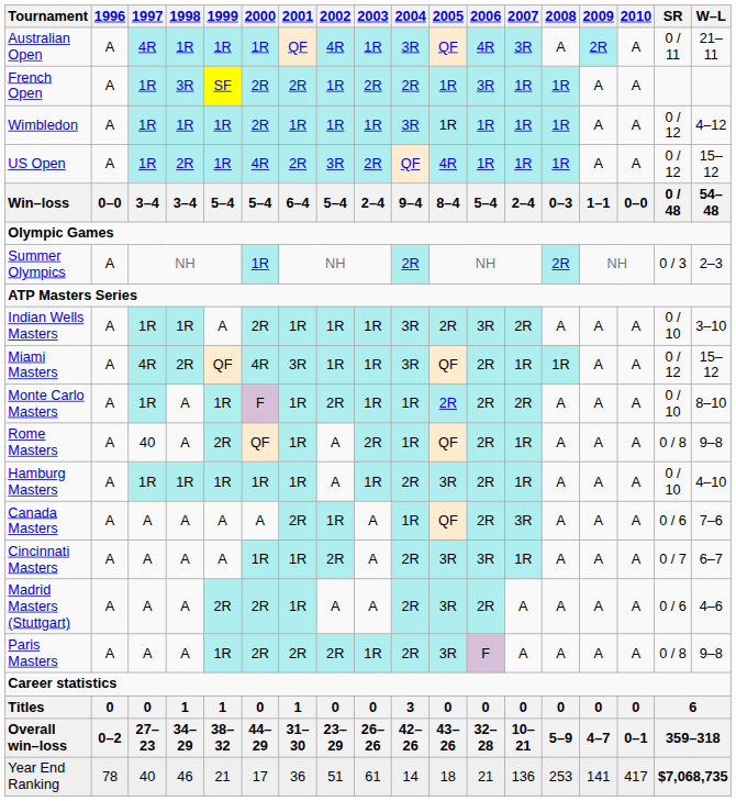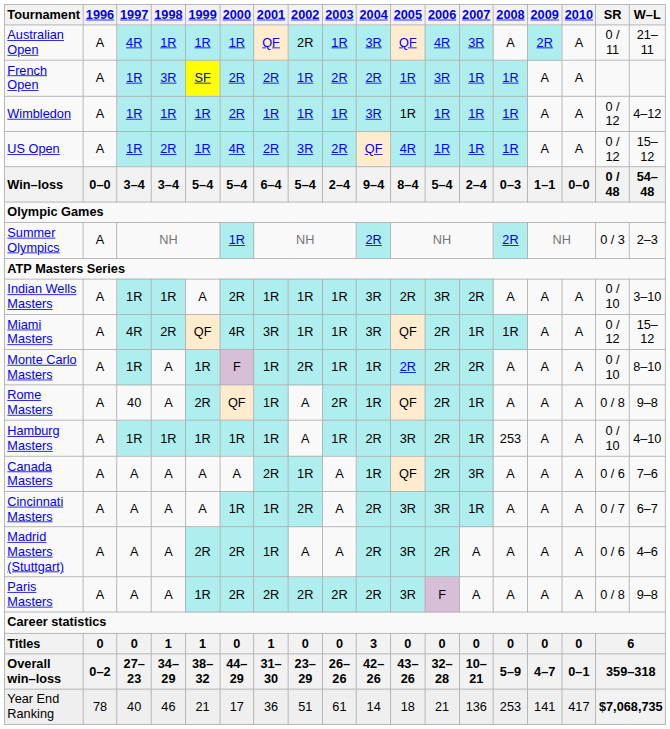 <table class=wikitable style=text-align:center;font-size:97%>
 <tr>
 <th>Tournament</th>
 <th><a href='#'>1996</a></th>
 <th><a href='#'>1997</a></th>
 <th><a href='#'>1998</a></th>
 <th><a href='#'>1999</a></th>
 <th><a href='#'>2000</a></th>
 <th><a href='#'>2001</a></th>
 <th><a href='#'>2002</a></th>
 <th><a href='#'>2003</a></th>
 <th><a href='#'>2004</a></th>
 <th><a href='#'>2005</a></th>
 <th><a href='#'>2006</a></th>
 <th><a href='#'>2007</a></th>
 <th><a href='#'>2008</a></th>
 <th><a href='#'>2009</a></th>
 <th><a href='#'>2010</a></th>
 <th>SR</th>
 <th>W–L</th>
 </tr>
 <tr>
 <td align=left><a href='#'>Australian Open</a></td>
 <td>A</td>
 <td bgcolor=#afeeee><a href='#'>4R</a></td>
 <td bgcolor=#afeeee><a href='#'>1R</a></td>
 <td bgcolor=#afeeee><a href='#'>1R</a></td>
 <td bgcolor=#afeeee><a href='#'>1R</a></td>
 <td bgcolor=#ffebcd><a href='#'>QF</a></td>
-<td bgcolor=#afeeee><a href='#'>4R</a></td>
+<td bgcolor=#afeeee>2R</td>
 <td bgcolor=#afeeee><a href='#'>1R</a></td>
 <td bgcolor=#afeeee><a href='#'>3R</a></td>
 <td bgcolor=#ffebcd><a href='#'>QF</a></td>
 <td bgcolor=#afeeee><a href='#'>4R</a></td>
 <td bgcolor=#afeeee><a href='#'>3R</a></td>
 <td>A</td>
 <td bgcolor=#afeeee><a href='#'>2R</a></td>
 <td>A</td>
 <td>0 / 11</td>
 <td>21–11</td>
 </tr>
 <tr>
 <td align=left><a href='#'>French Open</a></td>
 <td>A</td>
 <td bgcolor=#afeeee><a href='#'>1R</a></td>
 <td bgcolor=#afeeee><a href='#'>3R</a></td>
 <td bgcolor=yellow><a href='#'>SF</a></td>
 <td bgcolor=#afeeee><a href='#'>2R</a></td>
 <td bgcolor=#afeeee><a href='#'>2R</a></td>
 <td bgcolor=#afeeee><a href='#'>1R</a></td>
 <td bgcolor=#afeeee><a href='#'>2R</a></td>
 <td bgcolor=#afeeee><a href='#'>2R</a></td>
 <td bgcolor=#afeeee><a href='#'>1R</a></td>
 <td bgcolor=#afeeee><a href='#'>3R</a></td>
 <td bgcolor=#afeeee><a href='#'>1R</a></td>
 <td bgcolor=#afeeee><a href='#'>1R</a></td>
 <td>A</td>
 <td>A</td>
 <td></td>
 <td></td>
 </tr>
 <tr>
 <td align=left><a href='#'>Wimbledon</a></td>
 <td>A</td>
 <td bgcolor=#afeeee><a href='#'>1R</a></td>
 <td bgcolor=#afeeee><a href='#'>1R</a></td>
 <td bgcolor=#afeeee><a href='#'>1R</a></td>
 <td bgcolor=#afeeee><a href='#'>2R</a></td>
 <td bgcolor=#afeeee><a href='#'>1R</a></td>
 <td bgcolor=#afeeee><a href='#'>1R</a></td>
 <td bgcolor=#afeeee><a href='#'>1R</a></td>
 <td bgcolor=#afeeee><a href='#'>3R</a></td>
 <td bgcolor=#afeeee>1R</td>
 <td bgcolor=#afeeee><a href='#'>1R</a></td>
 <td bgcolor=#afeeee><a href='#'>1R</a></td>
 <td bgcolor=#afeeee><a href='#'>1R</a></td>
 <td>A</td>
 <td>A</td>
 <td>0 / 12</td>
 <td>4–12</td>
 </tr>
 <tr>
 <td align=left><a href='#'>US Open</a></td>
 <td>A</td>
 <td bgcolor=#afeeee><a href='#'>1R</a></td>
 <td bgcolor=#afeeee><a href='#'>2R</a></td>
 <td bgcolor=#afeeee><a href='#'>1R</a></td>
 <td bgcolor=#afeeee><a href='#'>4R</a></td>
 <td bgcolor=#afeeee><a href='#'>2R</a></td>
 <td bgcolor=#afeeee><a href='#'>3R</a></td>
 <td bgcolor=#afeeee><a href='#'>2R</a></td>
 <td bgcolor=#ffebcd><a href='#'>QF</a></td>
 <td bgcolor=#afeeee><a href='#'>4R</a></td>
 <td bgcolor=#afeeee><a href='#'>1R</a></td>
 <td bgcolor=#afeeee><a href='#'>1R</a></td>
 <td bgcolor=#afeeee><a href='#'>1R</a></td>
 <td>A</td>
 <td>A</td>
 <td>0 / 12</td>
 <td>15–12</td>
 </tr>
 <tr>
 <th style=text-align:left>Win–loss</th>
 <th>0–0</th>
 <th>3–4</th>
 <th>3–4</th>
 <th>5–4</th>
 <th>5–4</th>
 <th>6–4</th>
 <th>5–4</th>
 <th>2–4</th>
 <th>9–4</th>
 <th>8–4</th>
 <th>5–4</th>
 <th>2–4</th>
 <th>0–3</th>
 <th>1–1</th>
 <th>0–0</th>
 <th>0 / 48</th>
 <th>54–48</th>
 </tr>
 <tr>
 <td colspan=20 align=left><strong>Olympic Games</strong></td>
 </tr>
 <tr>
 <td align=left><a href='#'>Summer Olympics</a></td>
 <td>A</td>
 <td colspan=3 style=color:#767676>NH</td>
 <td bgcolor=#afeeee><a href='#'>1R</a></td>
 <td colspan=3 style=color:#767676>NH</td>
 <td bgcolor=#afeeee><a href='#'>2R</a></td>
 <td colspan=3 style=color:#767676>NH</td>
 <td bgcolor=#afeeee><a href='#'>2R</a></td>
 <td colspan=2 style=color:#767676>NH</td>
 <td>0 / 3</td>
 <td>2–3</td>
 </tr>
 <tr>
 <td colspan=20 align=left><strong>ATP Masters Series</strong></td>
 </tr>
 <tr>
 <td align=left><a href='#'>Indian Wells Masters</a></td>
 <td>A</td>
 <td bgcolor=#afeeee>1R</td>
 <td bgcolor=#afeeee>1R</td>
 <td>A</td>
 <td bgcolor=#afeeee>2R</td>
 <td bgcolor=#afeeee>1R</td>
 <td bgcolor=#afeeee>1R</td>
 <td bgcolor=#afeeee>1R</td>
 <td bgcolor=#afeeee>3R</td>
 <td bgcolor=#afeeee>2R</td>
 <td bgcolor=#afeeee>3R</td>
 <td bgcolor=#afeeee>2R</td>
 <td>A</td>
 <td>A</td>
 <td>A</td>
 <td>0 / 10</td>
 <td>3–10</td>
 </tr>
 <tr>
 <td align=left><a href='#'>Miami Masters</a></td>
 <td>A</td>
 <td bgcolor=#afeeee>4R</td>
 <td bgcolor=#afeeee>2R</td>
 <td bgcolor=#ffebcd>QF</td>
 <td bgcolor=#afeeee>4R</td>
 <td bgcolor=#afeeee>3R</td>
 <td bgcolor=#afeeee>1R</td>
 <td bgcolor=#afeeee>1R</td>
 <td bgcolor=#afeeee>3R</td>
 <td bgcolor=#ffebcd>QF</td>
 <td bgcolor=#afeeee>2R</td>
 <td bgcolor=#afeeee>1R</td>
 <td bgcolor=#afeeee>1R</td>
 <td>A</td>
 <td>A</td>
 <td>0 / 12</td>
 <td>15–12</td>
 </tr>
 <tr>
 <td align=left><a href='#'>Monte Carlo Masters</a></td>
 <td>A</td>
 <td bgcolor=#afeeee>1R</td>
 <td>A</td>
 <td bgcolor=#afeeee>1R</td>
 <td bgcolor=#D8BFD8>F</td>
 <td bgcolor=#afeeee>1R</td>
 <td bgcolor=#afeeee>2R</td>
 <td bgcolor=#afeeee>1R</td>
 <td bgcolor=#afeeee>1R</td>
 <td bgcolor=#afeeee><a href='#'>2R</a></td>
 <td bgcolor=#afeeee>2R</td>
 <td bgcolor=#afeeee>2R</td>
 <td>A</td>
 <td>A</td>
 <td>A</td>
 <td>0 / 10</td>
 <td>8–10</td>
 </tr>
 <tr>
 <td align=left><a href='#'>Rome Masters</a></td>
 <td>A</td>
 <td>40</td>
 <td>A</td>
 <td bgcolor=#afeeee>2R</td>
 <td bgcolor=#ffebcd>QF</td>
 <td bgcolor=#afeeee>1R</td>
 <td>A</td>
 <td bgcolor=#afeeee>2R</td>
 <td bgcolor=#afeeee>1R</td>
 <td bgcolor=#ffebcd>QF</td>
 <td bgcolor=#afeeee>2R</td>
 <td bgcolor=#afeeee>1R</td>
 <td>A</td>
 <td>A</td>
 <td>A</td>
 <td>0 / 8</td>
 <td>9–8</td>
 </tr>
 <tr>
 <td align=left><a href='#'>Hamburg Masters</a></td>
 <td>A</td>
 <td bgcolor=#afeeee>1R</td>
 <td bgcolor=#afeeee>1R</td>
 <td bgcolor=#afeeee>1R</td>
 <td bgcolor=#afeeee>1R</td>
 <td bgcolor=#afeeee>1R</td>
 <td>A</td>
 <td bgcolor=#afeeee>1R</td>
 <td bgcolor=#afeeee>2R</td>
 <td bgcolor=#afeeee>3R</td>
 <td bgcolor=#afeeee>2R</td>
 <td bgcolor=#afeeee>1R</td>
-<td>A</td>
+<td>253</td>
 <td>A</td>
 <td>A</td>
 <td>0 / 10</td>
 <td>4–10</td>
 </tr>
 <tr>
 <td align=left><a href='#'>Canada Masters</a></td>
 <td>A</td>
 <td>A</td>
 <td>A</td>
 <td>A</td>
 <td>A</td>
 <td bgcolor=#afeeee>2R</td>
 <td bgcolor=#afeeee>1R</td>
 <td>A</td>
 <td bgcolor=#afeeee>1R</td>
 <td bgcolor=#ffebcd>QF</td>
 <td bgcolor=#afeeee>2R</td>
 <td bgcolor=#afeeee>3R</td>
 <td>A</td>
 <td>A</td>
 <td>A</td>
 <td>0 / 6</td>
 <td>7–6</td>
 </tr>
 <tr>
 <td align=left><a href='#'>Cincinnati Masters</a></td>
 <td>A</td>
 <td>A</td>
 <td>A</td>
 <td>A</td>
 <td bgcolor=#afeeee>1R</td>
 <td bgcolor=#afeeee>1R</td>
 <td bgcolor=#afeeee>2R</td>
 <td>A</td>
 <td bgcolor=#afeeee>2R</td>
 <td bgcolor=#afeeee>3R</td>
 <td bgcolor=#afeeee>3R</td>
 <td bgcolor=#afeeee>1R</td>
 <td>A</td>
 <td>A</td>
 <td>A</td>
 <td>0 / 7</td>
 <td>6–7</td>
 </tr>
 <tr>
 <td align=left><a href='#'>Madrid Masters (Stuttgart)</a></td>
 <td>A</td>
 <td>A</td>
 <td>A</td>
 <td bgcolor=#afeeee>2R</td>
 <td bgcolor=#afeeee>2R</td>
 <td bgcolor=#afeeee>1R</td>
 <td>A</td>
 <td>A</td>
 <td bgcolor=#afeeee>2R</td>
 <td bgcolor=#afeeee>3R</td>
 <td bgcolor=#afeeee>2R</td>
 <td>A</td>
 <td>A</td>
 <td>A</td>
 <td>A</td>
 <td>0 / 6</td>
 <td>4–6</td>
 </tr>
 <tr>
 <td align=left><a href='#'>Paris Masters</a></td>
 <td>A</td>
 <td>A</td>
 <td>A</td>
 <td bgcolor=#afeeee>1R</td>
 <td bgcolor=#afeeee>2R</td>
 <td bgcolor=#afeeee>2R</td>
 <td bgcolor=#afeeee>2R</td>
-<td bgcolor=#afeeee>1R</td>
+<td bgcolor=#afeeee>2R</td>
 <td bgcolor=#afeeee>2R</td>
 <td bgcolor=#afeeee>3R</td>
 <td bgcolor=#D8BFD8>F</td>
 <td>A</td>
 <td>A</td>
 <td>A</td>
 <td>A</td>
 <td>0 / 8</td>
 <td>9–8</td>
 </tr>
 <tr>
 <td colspan=20 align=left><strong>Career statistics</strong></td>
 </tr>
 <tr>
 <th style=text-align:left>Titles</th>
 <th>0</th>
 <th>0</th>
 <th>1</th>
 <th>1</th>
 <th>0</th>
 <th>1</th>
 <th>0</th>
 <th>0</th>
 <th>3</th>
 <th>0</th>
 <th>0</th>
 <th>0</th>
 <th>0</th>
 <th>0</th>
 <th>0</th>
 <th colspan=2>6</th>
 </tr>
 <tr>
 <th style=text-align:left>Overall win–loss</th>
 <th>0–2</th>
 <th>27–23</th>
 <th>34–29</th>
 <th>38–32</th>
 <th>44–29</th>
 <th>31–30</th>
 <th>23–29</th>
 <th>26–26</th>
 <th>42–26</th>
 <th>43–26</th>
 <th>32–28</th>
 <th>10–21</th>
 <th>5–9</th>
 <th>4–7</th>
 <th>0–1</th>
 <th colspan=2>359–318</th>
 </tr>
 <tr bgcolor=#efefef>
 <td align=left>Year End Ranking</td>
 <td>78</td>
 <td>40</td>
 <td>46</td>
 <td>21</td>
 <td>17</td>
 <td>36</td>
 <td>51</td>
 <td>61</td>
 <td>14</td>
 <td>18</td>
 <td>21</td>
 <td>136</td>
 <td>253</td>
 <td>141</td>
 <td>417</td>
 <th colspan=2>$7,068,735</th>
 </tr>
 </table>
